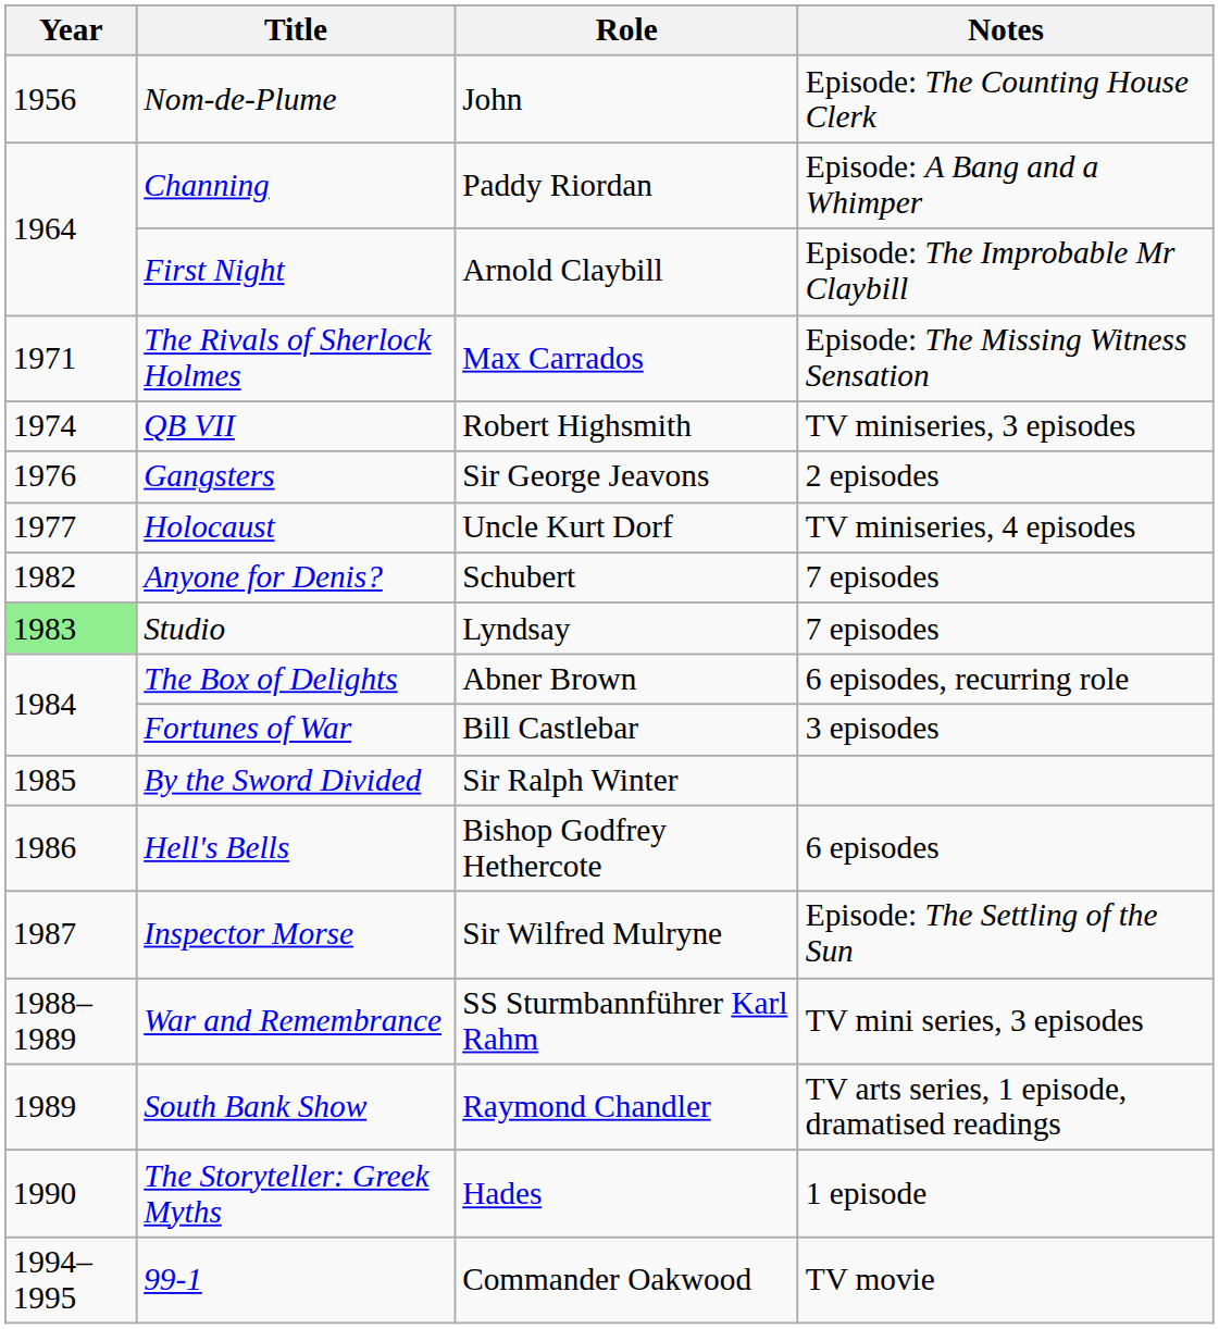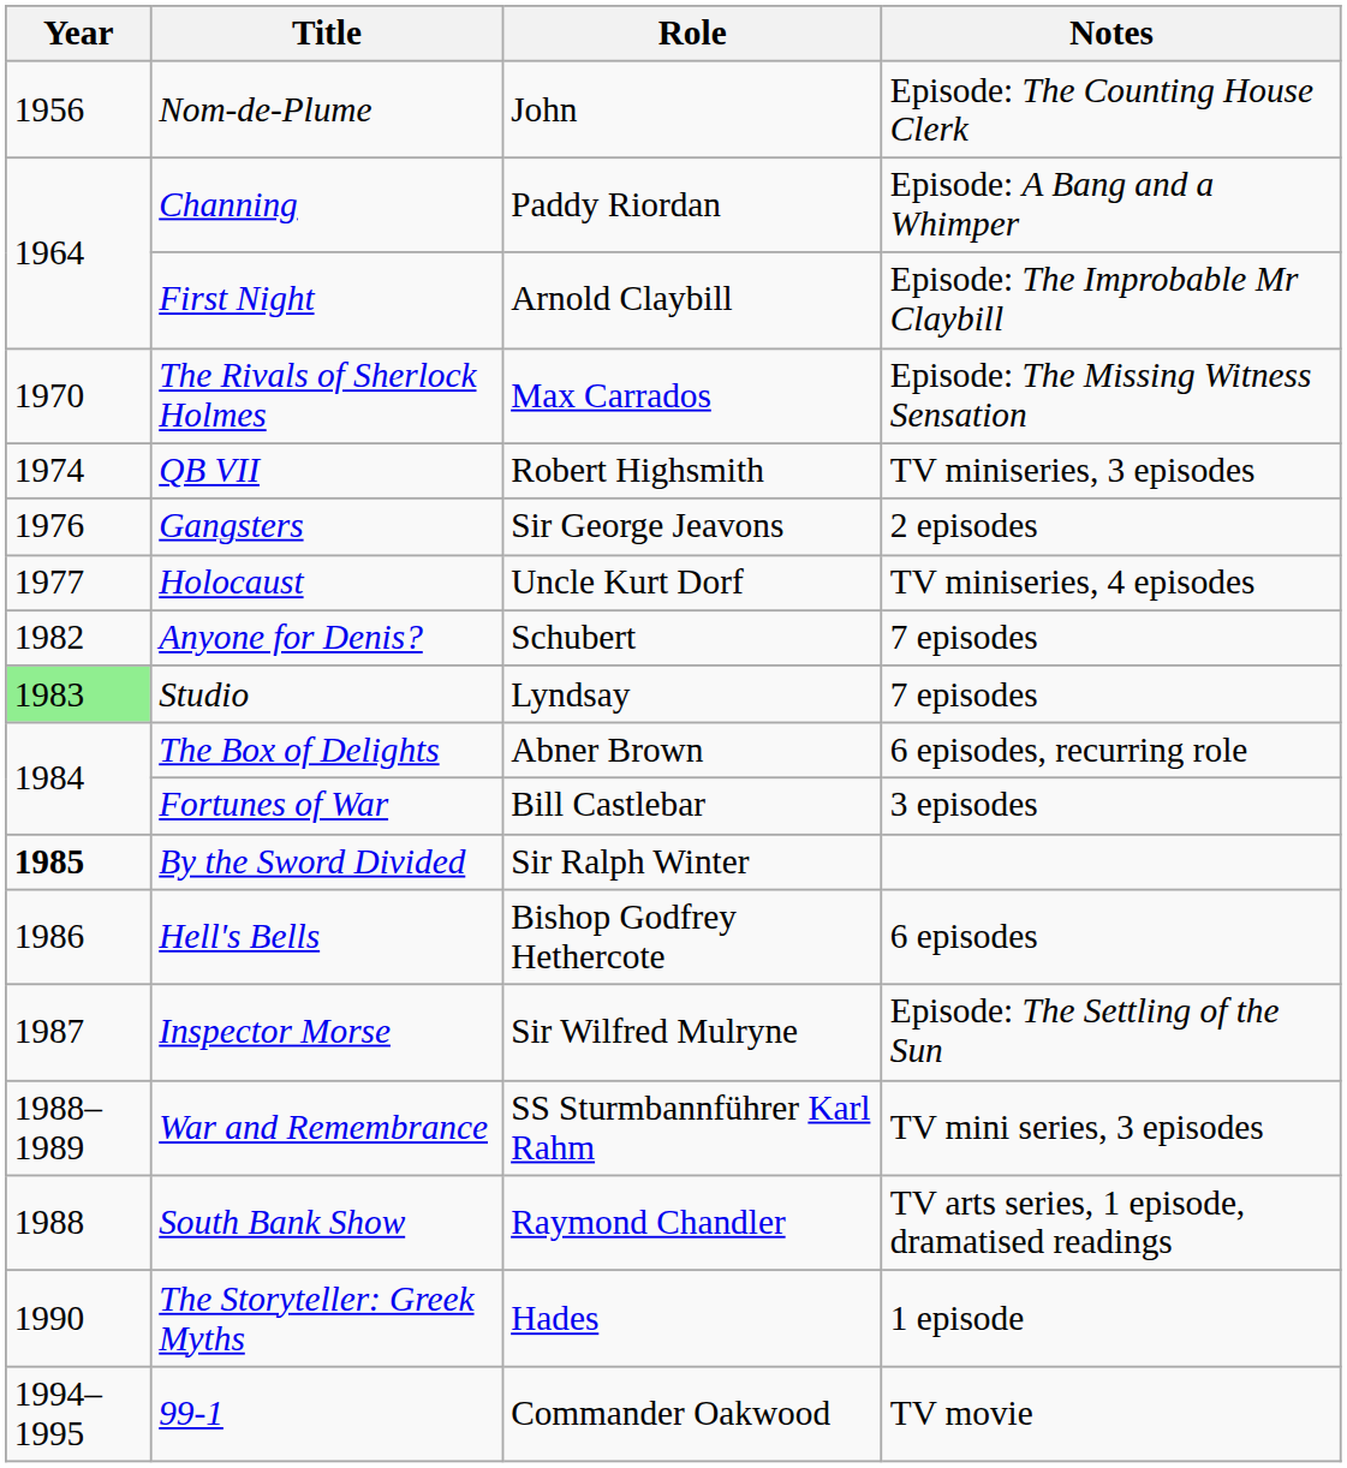 <table class="wikitable sortable">
 <tr>
 <th>Year</th>
 <th>Title</th>
 <th>Role</th>
 <th>Notes</th>
 </tr>
 <tr>
 <td>1956</td>
 <td><em>Nom-de-Plume</em></td>
 <td>John</td>
 <td>Episode: <em>The Counting House Clerk</em></td>
 </tr>
 <tr>
 <td rowspan="2">1964</td>
 <td><em><a href='#'>Channing</a></em></td>
 <td>Paddy Riordan</td>
 <td>Episode: <em>A Bang and a Whimper</em></td>
 </tr>
 <tr>
 <td><em><a href='#'>First Night</a></em></td>
 <td>Arnold Claybill</td>
 <td>Episode: <em>The Improbable Mr Claybill</em></td>
 </tr>
 <tr>
-<td>1971</td>
+<td>1970</td>
 <td><em><a href='#'>The Rivals of Sherlock Holmes</a></em></td>
 <td><a href='#'>Max Carrados</a></td>
 <td>Episode: <em>The Missing Witness Sensation</em></td>
 </tr>
 <tr>
 <td>1974</td>
 <td><em><a href='#'>QB VII</a></em></td>
 <td>Robert Highsmith</td>
 <td>TV miniseries, 3 episodes</td>
 </tr>
 <tr>
 <td>1976</td>
 <td><em><a href='#'>Gangsters</a></em></td>
 <td>Sir George Jeavons</td>
 <td>2 episodes</td>
 </tr>
 <tr>
 <td>1977</td>
 <td><em><a href='#'>Holocaust</a></em></td>
 <td>Uncle Kurt Dorf</td>
 <td>TV miniseries, 4 episodes</td>
 </tr>
 <tr>
 <td>1982</td>
 <td><em><a href='#'>Anyone for Denis?</a></em></td>
 <td>Schubert</td>
 <td>7 episodes</td>
 </tr>
 <tr>
 <td style="background: lightgreen;">1983</td>
 <td><em>Studio</em></td>
 <td>Lyndsay</td>
 <td>7 episodes</td>
 </tr>
 <tr>
 <td rowspan="2">1984</td>
 <td><em><a href='#'>The Box of Delights</a></em></td>
 <td>Abner Brown</td>
 <td>6 episodes, recurring role</td>
 </tr>
 <tr>
 <td><em><a href='#'>Fortunes of War</a></em></td>
 <td>Bill Castlebar</td>
 <td>3 episodes</td>
 </tr>
 <tr>
-<td>1985</td>
+<td><strong>1985</strong></td>
 <td><em><a href='#'>By the Sword Divided</a></em></td>
 <td>Sir Ralph Winter</td>
 <td></td>
 </tr>
 <tr>
 <td>1986</td>
 <td><em><a href='#'>Hell's Bells</a></em></td>
 <td>Bishop Godfrey Hethercote</td>
 <td>6 episodes</td>
 </tr>
 <tr>
 <td>1987</td>
 <td><em><a href='#'>Inspector Morse</a></em></td>
 <td>Sir Wilfred Mulryne</td>
 <td>Episode: <em>The Settling of the Sun</em></td>
 </tr>
 <tr>
 <td>1988–1989</td>
 <td><em><a href='#'>War and Remembrance</a></em></td>
 <td>SS Sturmbannführer <a href='#'>Karl Rahm</a></td>
 <td>TV mini series, 3 episodes</td>
 </tr>
 <tr>
-<td>1989</td>
+<td>1988</td>
 <td><em><a href='#'>South Bank Show</a></em></td>
 <td><a href='#'>Raymond Chandler</a></td>
 <td>TV arts series, 1 episode, dramatised readings<br></td>
 </tr>
 <tr 1990 House of Cards   Urquart   BBC>
 <td>1990</td>
 <td><em><a href='#'>The Storyteller: Greek Myths</a></em></td>
 <td><a href='#'>Hades</a></td>
 <td>1 episode</td>
 </tr>
 <tr>
 <td>1994–1995</td>
 <td><em><a href='#'>99-1</a></em></td>
 <td>Commander Oakwood</td>
 <td>TV movie</td>
 </tr>
 </table>
